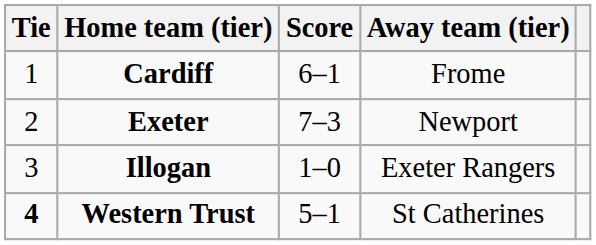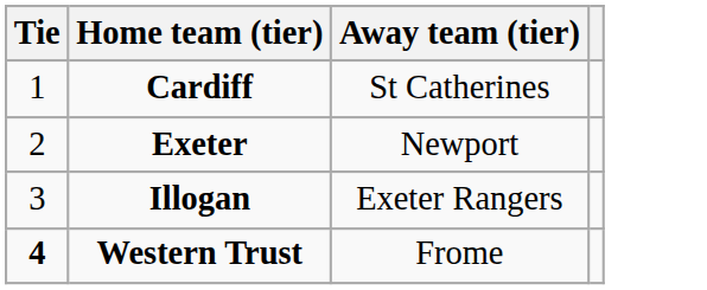 <table class="wikitable" style="text-align:center; font-size:85%">
 <tr>
 <th>Tie</th>
 <th>Home team (tier)</th>
-<th>Score</th>
 <th>Away team (tier)</th>
 <th></th>
 </tr>
 <tr>
 <td align="center">1</td>
 <td><strong>Cardiff</strong></td>
-<td align="center">6–1</td>
-<td>Frome</td>
+<td>St Catherines</td>
 <td></td>
 </tr>
 <tr>
 <td align="center">2</td>
 <td><strong>Exeter</strong></td>
-<td align="center">7–3</td>
 <td>Newport</td>
 <td></td>
 </tr>
 <tr>
 <td align="center">3</td>
 <td><strong>Illogan</strong></td>
-<td align="center">1–0</td>
 <td>Exeter Rangers</td>
 <td></td>
 </tr>
 <tr>
 <td align="center"><strong>4</strong></td>
 <td><strong>Western Trust</strong></td>
-<td align="center">5–1</td>
-<td>St Catherines</td>
+<td>Frome</td>
 <td></td>
 </tr>
 </table>
